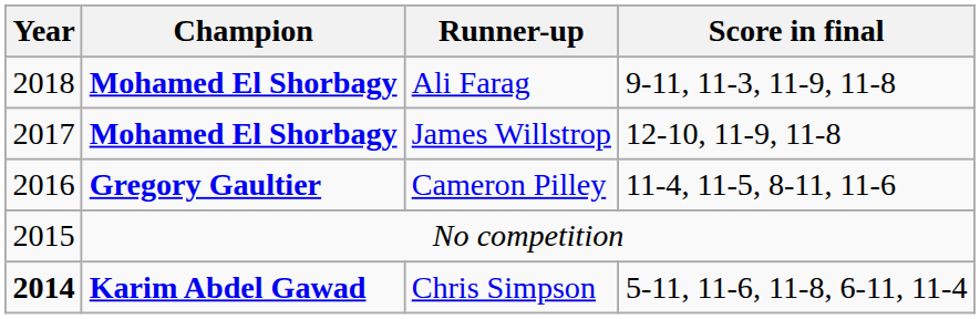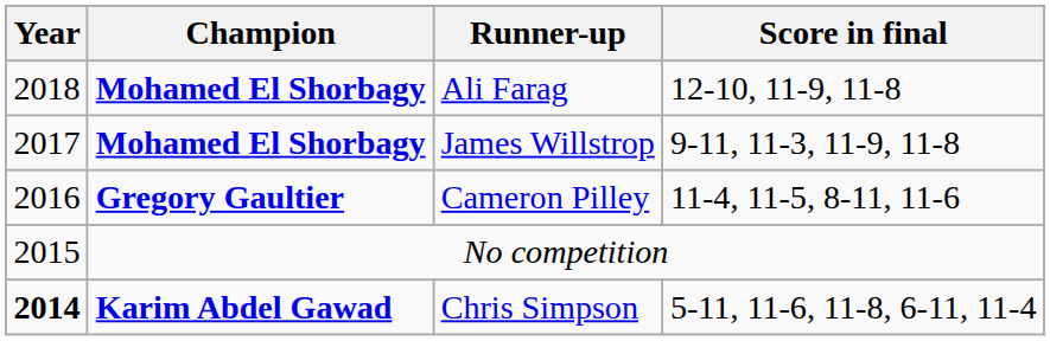 <table class="wikitable" style="font-size:95%;">
 <tr>
 <th>Year</th>
 <th>Champion</th>
 <th>Runner-up</th>
 <th>Score in final</th>
 </tr>
 <tr>
 <td>2018</td>
 <td> <strong><a href='#'>Mohamed El Shorbagy</a></strong></td>
 <td> <a href='#'>Ali Farag</a></td>
-<td>9-11, 11-3, 11-9, 11-8</td>
+<td>12-10, 11-9, 11-8</td>
 </tr>
 <tr>
 <td>2017</td>
 <td> <strong><a href='#'>Mohamed El Shorbagy</a></strong></td>
 <td> <a href='#'>James Willstrop</a></td>
-<td>12-10, 11-9, 11-8</td>
+<td>9-11, 11-3, 11-9, 11-8</td>
 </tr>
 <tr>
 <td>2016</td>
 <td> <strong><a href='#'>Gregory Gaultier</a></strong></td>
 <td> <a href='#'>Cameron Pilley</a></td>
 <td>11-4, 11-5, 8-11, 11-6</td>
 </tr>
 <tr>
 <td>2015</td>
 <td rowspan=1 colspan=3 align="center"><em>No competition</em></td>
 </tr>
 <tr>
 <td><strong>2014</strong></td>
 <td> <strong><a href='#'>Karim Abdel Gawad</a></strong></td>
 <td> <a href='#'>Chris Simpson</a></td>
 <td>5-11, 11-6, 11-8, 6-11, 11-4</td>
 </tr>
 </table>
